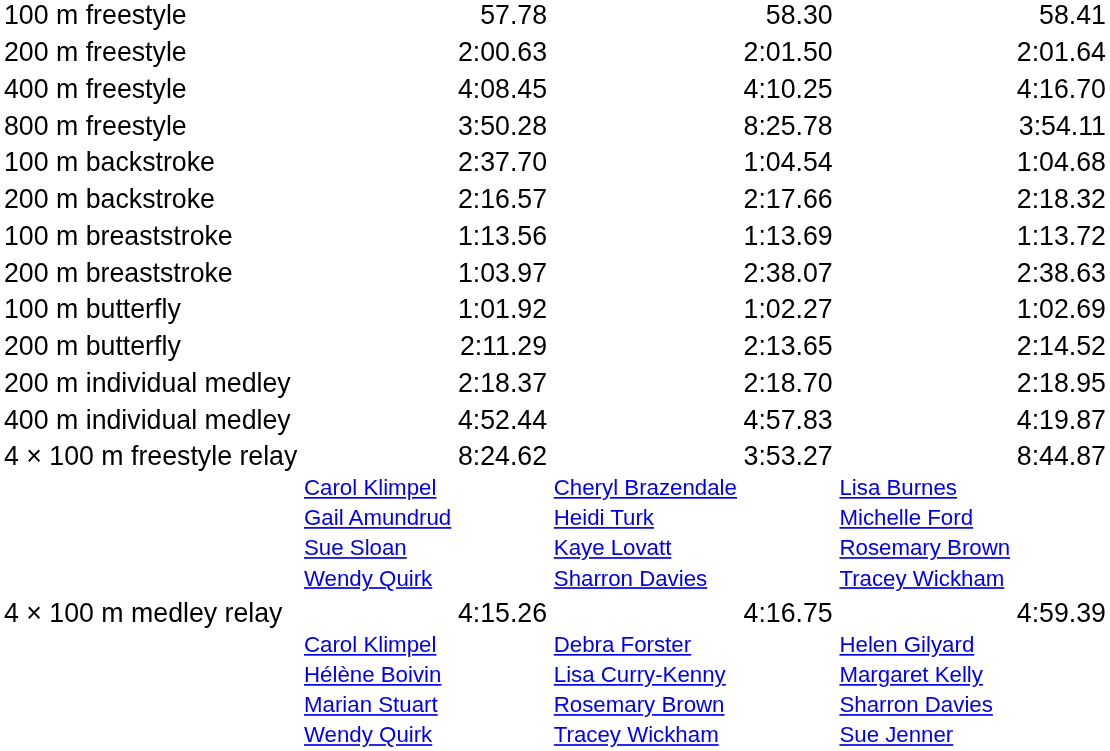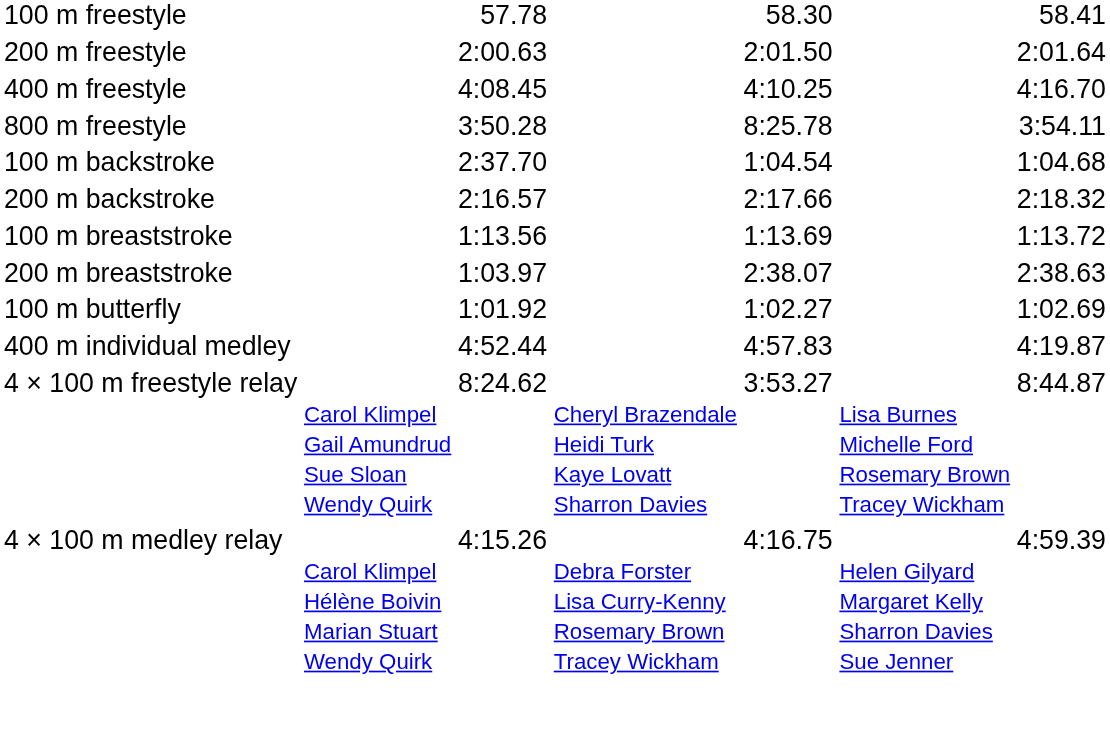 <table>
 <tr valign=top>
 <td>100 m freestyle</td>
 <td></td>
 <td align=right>57.78</td>
 <td></td>
 <td align=right>58.30</td>
 <td></td>
 <td align=right>58.41</td>
 </tr>
 <tr valign=top>
 <td>200 m freestyle</td>
 <td></td>
 <td align=right>2:00.63</td>
 <td></td>
 <td align=right>2:01.50</td>
 <td></td>
 <td align=right>2:01.64</td>
 </tr>
 <tr valign=top>
 <td>400 m freestyle</td>
 <td></td>
 <td align=right>4:08.45</td>
 <td></td>
 <td align=right>4:10.25</td>
 <td></td>
 <td align=right>4:16.70</td>
 </tr>
 <tr valign=top>
 <td>800 m freestyle</td>
 <td></td>
 <td align=right>3:50.28</td>
 <td></td>
 <td align=right>8:25.78</td>
 <td></td>
 <td align=right>3:54.11</td>
 </tr>
 <tr valign=top>
 <td>100 m backstroke</td>
 <td></td>
 <td align=right>2:37.70</td>
 <td></td>
 <td align=right>1:04.54</td>
 <td></td>
 <td align=right>1:04.68</td>
 </tr>
 <tr valign=top>
 <td>200 m backstroke</td>
 <td></td>
 <td align=right>2:16.57</td>
 <td></td>
 <td align=right>2:17.66</td>
 <td></td>
 <td align=right>2:18.32</td>
 </tr>
 <tr valign=top>
 <td>100 m breaststroke</td>
 <td></td>
 <td align=right>1:13.56</td>
 <td></td>
 <td align=right>1:13.69</td>
 <td></td>
 <td align=right>1:13.72</td>
 </tr>
 <tr valign=top>
 <td>200 m breaststroke</td>
 <td></td>
 <td align=right>1:03.97</td>
 <td></td>
 <td align=right>2:38.07</td>
 <td></td>
 <td align=right>2:38.63</td>
 </tr>
 <tr valign=top>
 <td>100 m butterfly</td>
 <td></td>
 <td align=right>1:01.92</td>
 <td></td>
 <td align=right>1:02.27</td>
 <td></td>
 <td align=right>1:02.69</td>
 </tr>
 <tr valign=top>
-<td>200 m butterfly</td>
-<td></td>
-<td align=right>2:11.29</td>
-<td></td>
-<td align=right>2:13.65</td>
-<td></td>
-<td align=right>2:14.52</td>
-</tr>
-<tr valign=top>
-<td>200 m individual medley</td>
-<td></td>
-<td align=right>2:18.37</td>
-<td></td>
-<td align=right>2:18.70</td>
-<td></td>
-<td align=right>2:18.95</td>
-</tr>
-<tr valign=top>
 <td>400 m individual medley</td>
 <td></td>
 <td align=right>4:52.44</td>
 <td></td>
 <td align=right>4:57.83</td>
 <td></td>
 <td align=right>4:19.87</td>
 </tr>
 <tr valign=top>
 <td>4 × 100 m freestyle relay</td>
 <td><br><small><a href='#'>Carol Klimpel</a><br><a href='#'>Gail Amundrud</a><br><a href='#'>Sue Sloan</a><br><a href='#'>Wendy Quirk</a></small></td>
 <td align=right>8:24.62</td>
 <td><br><small><a href='#'>Cheryl Brazendale</a><br><a href='#'>Heidi Turk</a><br><a href='#'>Kaye Lovatt</a><br><a href='#'>Sharron Davies</a></small></td>
 <td align=right>3:53.27</td>
 <td><br><small><a href='#'>Lisa Burnes</a><br><a href='#'>Michelle Ford</a><br><a href='#'>Rosemary Brown</a><br><a href='#'>Tracey Wickham</a></small></td>
 <td align=right>8:44.87</td>
 </tr>
 <tr valign=top>
 <td>4 × 100 m medley relay</td>
 <td><br><small><a href='#'>Carol Klimpel</a><br><a href='#'>Hélène Boivin</a><br><a href='#'>Marian Stuart</a><br><a href='#'>Wendy Quirk</a></small></td>
 <td align=right>4:15.26</td>
 <td><br><small><a href='#'>Debra Forster</a><br><a href='#'>Lisa Curry-Kenny</a><br><a href='#'>Rosemary Brown</a><br><a href='#'>Tracey Wickham</a></small></td>
 <td align=right>4:16.75</td>
 <td><br><small><a href='#'>Helen Gilyard</a><br><a href='#'>Margaret Kelly</a><br><a href='#'>Sharron Davies</a><br><a href='#'>Sue Jenner</a></small></td>
 <td align=right>4:59.39</td>
 </tr>
 </table>
